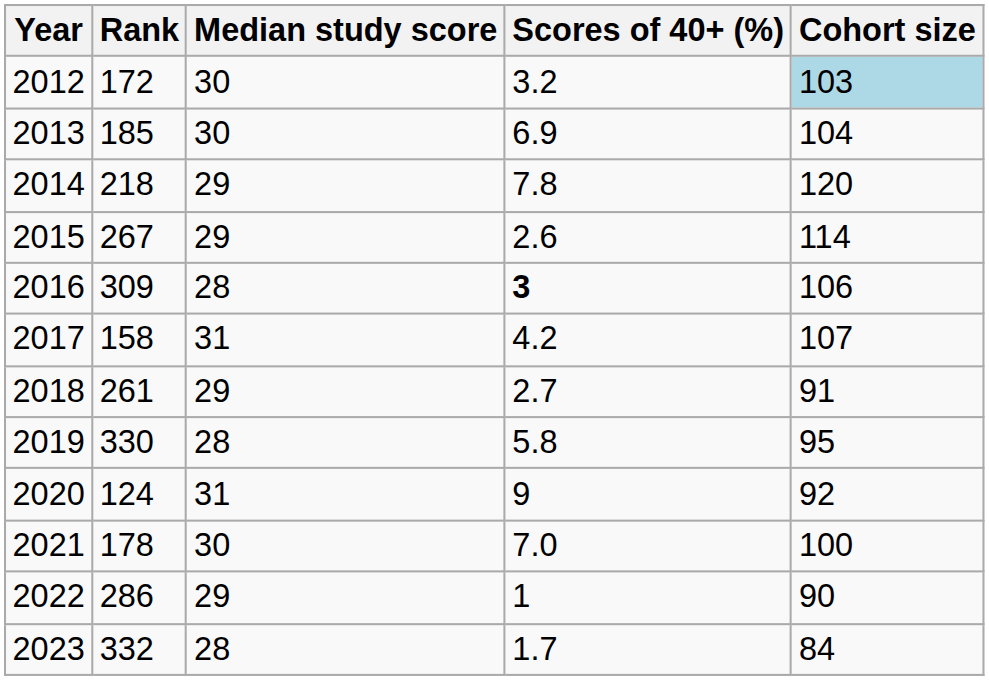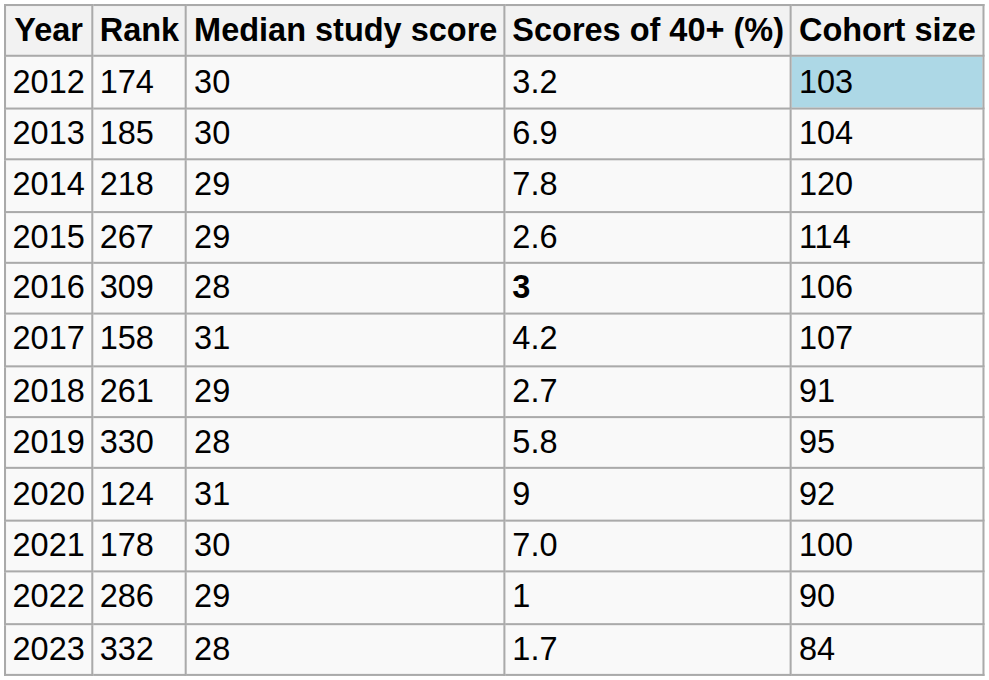 <table class="wikitable">
 <tr>
 <th>Year</th>
 <th>Rank</th>
 <th>Median study score</th>
 <th>Scores of 40+ (%)</th>
 <th>Cohort size</th>
 </tr>
 <tr>
 <td>2012</td>
-<td>172</td>
+<td>174</td>
 <td>30</td>
 <td>3.2</td>
 <td style="background: lightblue;">103</td>
 </tr>
 <tr>
 <td>2013</td>
 <td>185</td>
 <td>30</td>
 <td>6.9</td>
 <td>104</td>
 </tr>
 <tr>
 <td>2014</td>
 <td>218</td>
 <td>29</td>
 <td>7.8</td>
 <td>120</td>
 </tr>
 <tr>
 <td>2015</td>
 <td>267</td>
 <td>29</td>
 <td>2.6</td>
 <td>114</td>
 </tr>
 <tr>
 <td>2016</td>
 <td>309</td>
 <td>28</td>
 <td><strong>3</strong></td>
 <td>106</td>
 </tr>
 <tr>
 <td>2017</td>
 <td>158</td>
 <td>31</td>
 <td>4.2</td>
 <td>107</td>
 </tr>
 <tr>
 <td>2018</td>
 <td>261</td>
 <td>29</td>
 <td>2.7</td>
 <td>91</td>
 </tr>
 <tr>
 <td>2019</td>
 <td>330</td>
 <td>28</td>
 <td>5.8</td>
 <td>95</td>
 </tr>
 <tr>
 <td>2020</td>
 <td>124</td>
 <td>31</td>
 <td>9</td>
 <td>92</td>
 </tr>
 <tr>
 <td>2021</td>
 <td>178</td>
 <td>30</td>
 <td>7.0</td>
 <td>100</td>
 </tr>
 <tr>
 <td>2022</td>
 <td>286</td>
 <td>29</td>
 <td>1</td>
 <td>90</td>
 </tr>
 <tr>
 <td>2023</td>
 <td>332</td>
 <td>28</td>
 <td>1.7</td>
 <td>84</td>
 </tr>
 </table>
